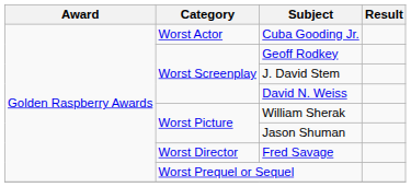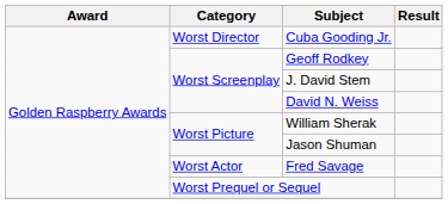 <table class="wikitable">
 <tr>
 <th>Award</th>
 <th>Category</th>
 <th>Subject</th>
 <th>Result</th>
 </tr>
 <tr>
 <td rowspan=8><a href='#'>Golden Raspberry Awards</a></td>
-<td><a href='#'>Worst Actor</a></td>
+<td><a href='#'>Worst Director</a></td>
 <td><a href='#'>Cuba Gooding Jr.</a></td>
 <td></td>
 </tr>
 <tr>
 <td rowspan=3><a href='#'>Worst Screenplay</a></td>
 <td><a href='#'>Geoff Rodkey</a></td>
 <td></td>
 </tr>
 <tr>
 <td>J. David Stem</td>
 <td></td>
 </tr>
 <tr>
 <td><a href='#'>David N. Weiss</a></td>
 <td></td>
 </tr>
 <tr>
 <td rowspan=2><a href='#'>Worst Picture</a></td>
 <td>William Sherak</td>
 <td></td>
 </tr>
 <tr>
 <td>Jason Shuman</td>
 <td></td>
 </tr>
 <tr>
-<td><a href='#'>Worst Director</a></td>
+<td><a href='#'>Worst Actor</a></td>
 <td><a href='#'>Fred Savage</a></td>
 <td></td>
 </tr>
 <tr>
 <td colspan=2><a href='#'>Worst Prequel or Sequel</a></td>
 <td></td>
 </tr>
 <tr>
 </tr>
 </table>
